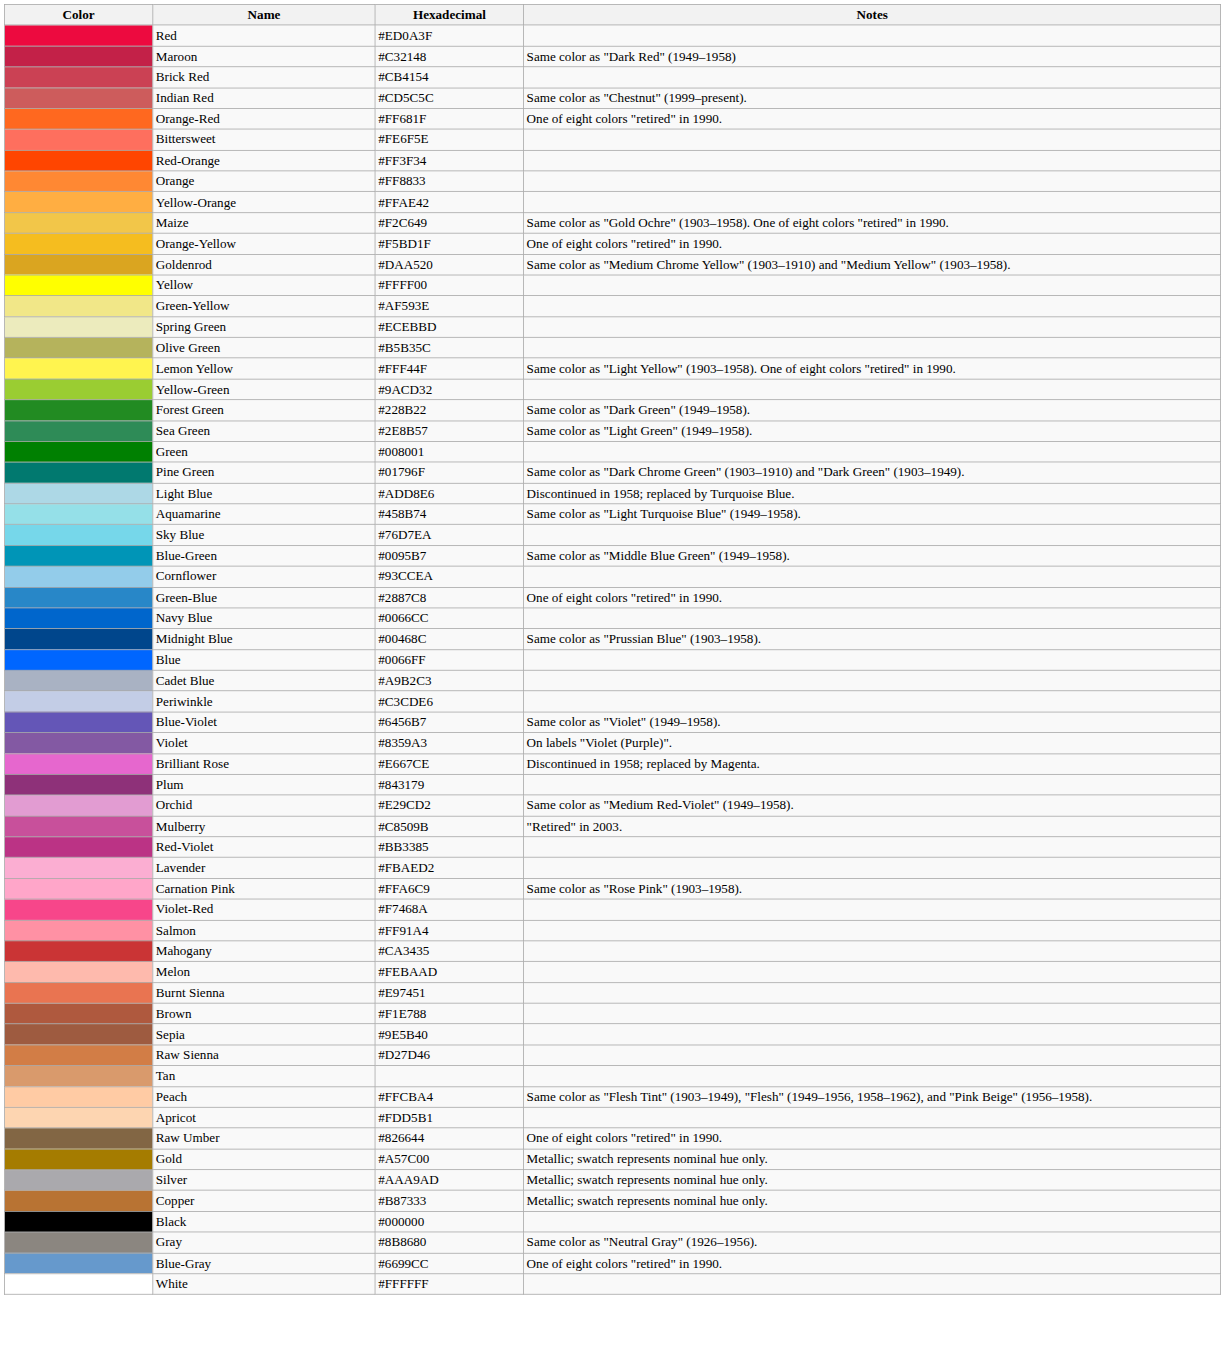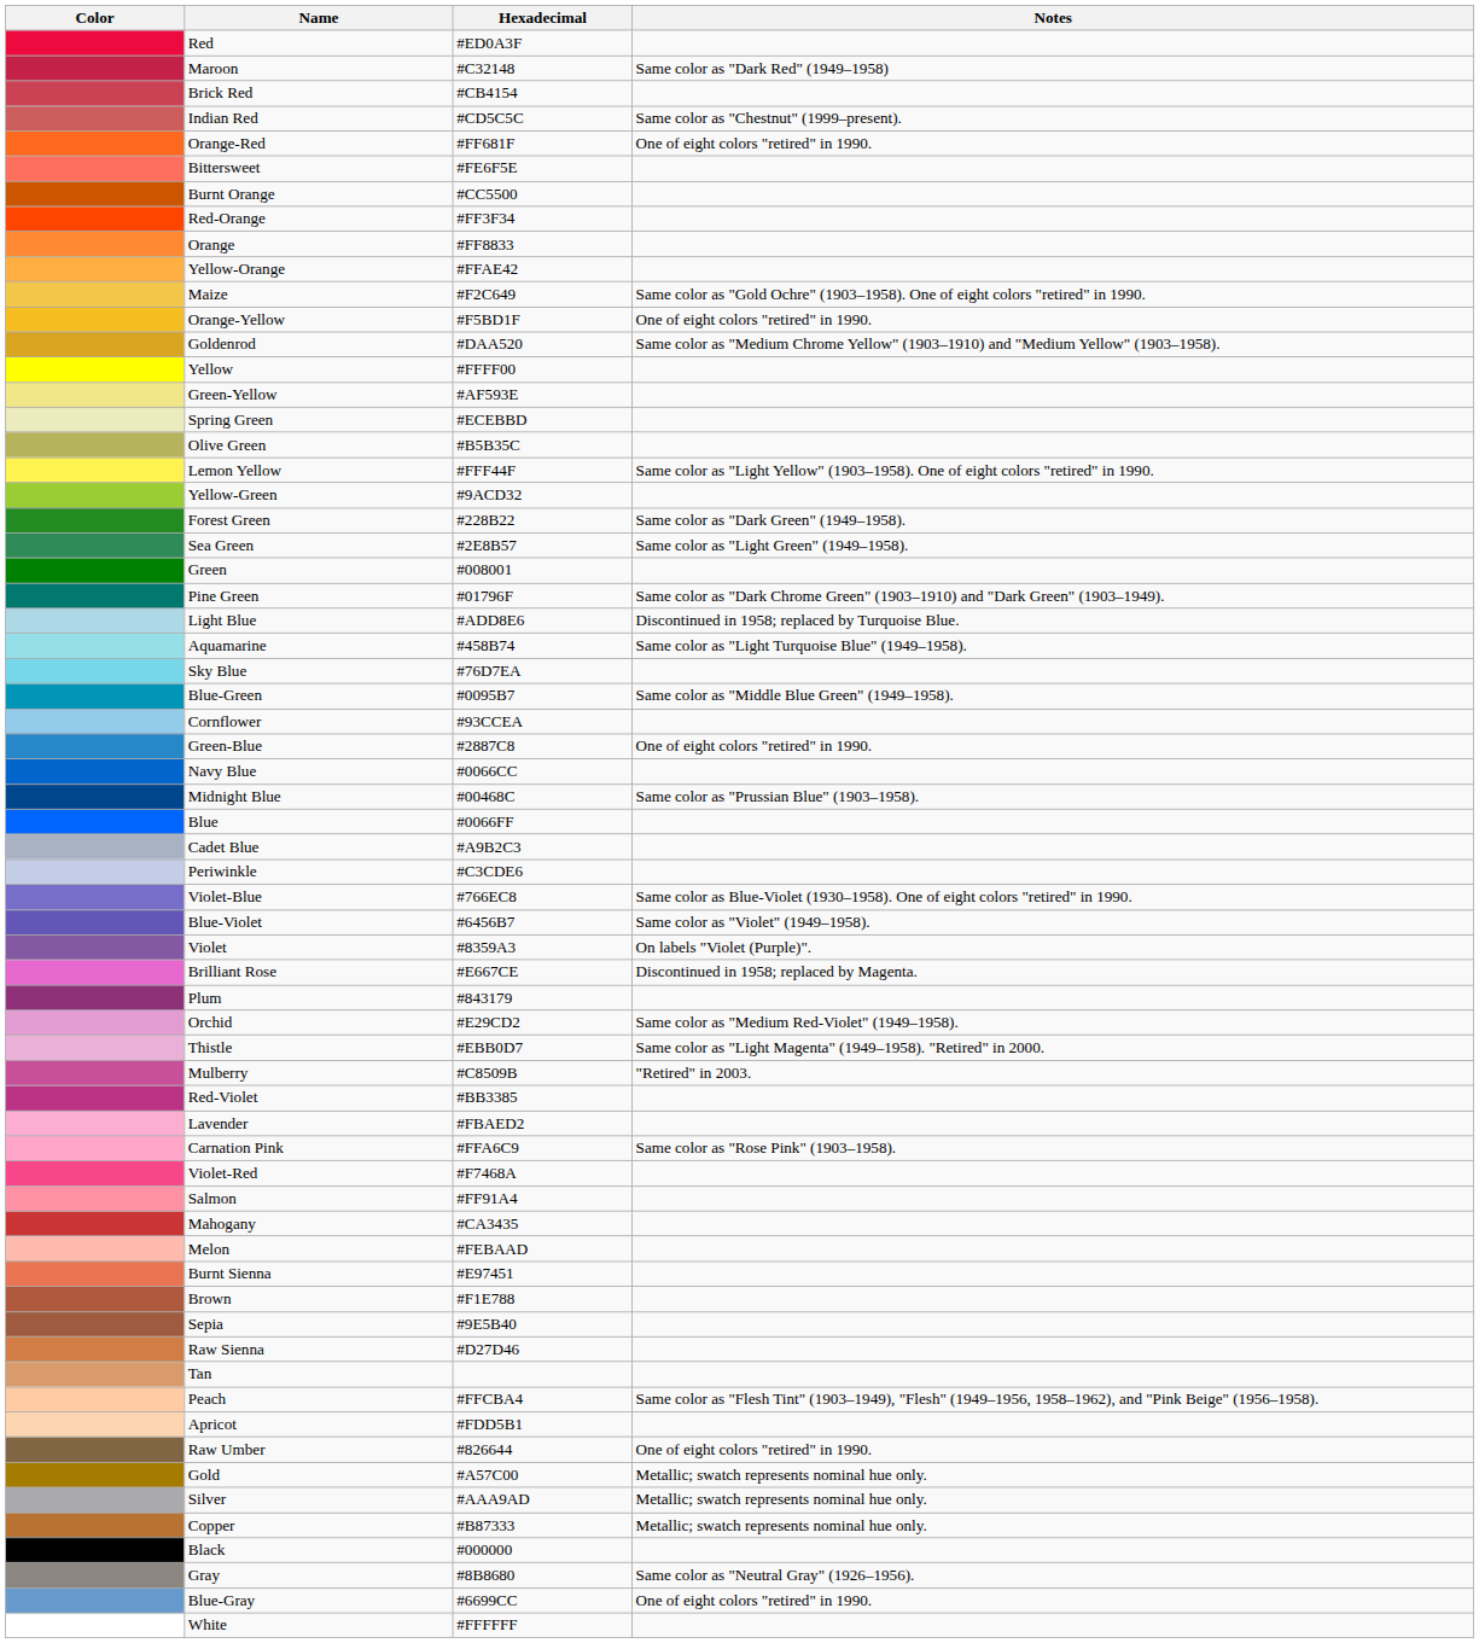 <table class="wikitable sortable sticky-header sort-under col3center">
 <tr>
 <th width=10%>Color</th>
 <th width=15%>Name</th>
 <th width=10%>Hexadecimal</th>
 <th width=47% class="unsortable">Notes</th>
 </tr>
 <tr>
 <td bgcolor=ED0A3F></td>
 <td>Red</td>
 <td>#ED0A3F</td>
 <td></td>
 </tr>
 <tr>
 <td bgcolor=C32148></td>
 <td>Maroon</td>
 <td>#C32148</td>
 <td>Same color as "Dark Red" (1949–1958)</td>
 </tr>
 <tr>
 <td bgcolor=CB4154></td>
 <td>Brick Red</td>
 <td>#CB4154</td>
 <td></td>
 </tr>
 <tr>
 <td bgcolor=CD5C5C></td>
 <td>Indian Red</td>
 <td>#CD5C5C</td>
 <td>Same color as "Chestnut" (1999–present).</td>
 </tr>
 <tr>
 <td bgcolor=FF681F></td>
 <td>Orange-Red</td>
 <td>#FF681F</td>
 <td>One of eight colors "retired" in 1990.</td>
 </tr>
 <tr>
 <td bgcolor=FE6F5E></td>
 <td>Bittersweet</td>
 <td>#FE6F5E</td>
+<td></td>
+</tr>
+<tr>
+<td bgcolor=CC5500></td>
+<td>Burnt Orange</td>
+<td>#CC5500</td>
 <td></td>
 </tr>
 <tr>
 <td bgcolor=FF4500></td>
 <td>Red-Orange</td>
 <td>#FF3F34</td>
 <td></td>
 </tr>
 <tr>
 <td bgcolor=FF8833></td>
 <td>Orange</td>
 <td>#FF8833</td>
 <td></td>
 </tr>
 <tr>
 <td bgcolor=FFAE42></td>
 <td>Yellow-Orange</td>
 <td>#FFAE42</td>
 <td></td>
 </tr>
 <tr>
 <td bgcolor=F2C649></td>
 <td>Maize</td>
 <td>#F2C649</td>
 <td>Same color as "Gold Ochre" (1903–1958).  One of eight colors "retired" in 1990.</td>
 </tr>
 <tr>
 <td bgcolor=F5BD1F></td>
 <td>Orange-Yellow</td>
 <td>#F5BD1F</td>
 <td>One of eight colors "retired" in 1990.</td>
 </tr>
 <tr>
 <td bgcolor=DAA520></td>
 <td>Goldenrod</td>
 <td>#DAA520</td>
 <td>Same color as "Medium Chrome Yellow" (1903–1910) and "Medium Yellow" (1903–1958).</td>
 </tr>
 <tr>
 <td bgcolor=FFFF00></td>
 <td>Yellow</td>
 <td>#FFFF00</td>
 <td></td>
 </tr>
 <tr>
 <td bgcolor=F1E788></td>
 <td>Green-Yellow</td>
 <td>#AF593E</td>
 </tr>
 <tr>
 <td bgcolor=ECEBBD></td>
 <td>Spring Green</td>
 <td>#ECEBBD</td>
 <td></td>
 </tr>
 <tr>
 <td bgcolor=B5B35C></td>
 <td>Olive Green</td>
 <td>#B5B35C</td>
 <td></td>
 </tr>
 <tr>
 <td bgcolor=FFF44F></td>
 <td>Lemon Yellow</td>
 <td>#FFF44F</td>
 <td>Same color as "Light Yellow" (1903–1958).  One of eight colors "retired" in 1990.</td>
 </tr>
 <tr>
 <td bgcolor=9ACD32></td>
 <td>Yellow-Green</td>
 <td>#9ACD32</td>
 <td></td>
 </tr>
 <tr>
 <td bgcolor=228B22></td>
 <td>Forest Green</td>
 <td>#228B22</td>
 <td>Same color as "Dark Green" (1949–1958).</td>
 </tr>
 <tr>
 <td bgcolor=2E8B57></td>
 <td>Sea Green</td>
 <td>#2E8B57</td>
 <td>Same color as "Light Green" (1949–1958).</td>
 </tr>
 <tr>
 <td bgcolor=008001></td>
 <td>Green</td>
 <td>#008001</td>
 <td></td>
 </tr>
 <tr>
 <td bgcolor=01796F></td>
 <td>Pine Green</td>
 <td>#01796F</td>
 <td>Same color as "Dark Chrome Green" (1903–1910) and "Dark Green" (1903–1949).</td>
 </tr>
 <tr>
 <td bgcolor=ADD8E6></td>
 <td>Light Blue</td>
 <td>#ADD8E6</td>
 <td>Discontinued in 1958; replaced by Turquoise Blue.</td>
 </tr>
 <tr>
 <td bgcolor=95E0E8></td>
 <td>Aquamarine</td>
 <td>#458B74</td>
 <td>Same color as "Light Turquoise Blue" (1949–1958).</td>
 </tr>
 <tr>
 <td bgcolor=76D7EA></td>
 <td>Sky Blue</td>
 <td>#76D7EA</td>
 <td></td>
 </tr>
 <tr>
 <td bgcolor=0095B7></td>
 <td>Blue-Green</td>
 <td>#0095B7</td>
 <td>Same color as "Middle Blue Green" (1949–1958).</td>
 </tr>
 <tr>
 <td bgcolor=93CCEA></td>
 <td>Cornflower</td>
 <td>#93CCEA</td>
 <td></td>
 </tr>
 <tr>
 <td bgcolor=2887C8></td>
 <td>Green-Blue</td>
 <td>#2887C8</td>
 <td>One of eight colors "retired" in 1990.</td>
 </tr>
 <tr>
 <td bgcolor=0066CC></td>
 <td>Navy Blue</td>
 <td>#0066CC</td>
 <td></td>
 </tr>
 <tr>
 <td bgcolor=00468C></td>
 <td>Midnight Blue</td>
 <td>#00468C</td>
 <td>Same color as "Prussian Blue" (1903–1958).</td>
 </tr>
 <tr>
 <td bgcolor=0066FF></td>
 <td>Blue</td>
 <td>#0066FF</td>
 <td></td>
 </tr>
 <tr>
 <td bgcolor=A9B2C3></td>
 <td>Cadet Blue</td>
 <td>#A9B2C3</td>
 <td></td>
 </tr>
 <tr>
 <td bgcolor=C3CDE6></td>
 <td>Periwinkle</td>
 <td>#C3CDE6</td>
 <td></td>
 </tr>
 <tr>
+<td bgcolor=766EC8></td>
+<td>Violet-Blue</td>
+<td>#766EC8</td>
+<td>Same color as Blue-Violet (1930–1958).  One of eight colors "retired" in 1990.</td>
+</tr>
+<tr>
 <td bgcolor=6456B7></td>
 <td>Blue-Violet</td>
 <td>#6456B7</td>
 <td>Same color as "Violet" (1949–1958).</td>
 </tr>
 <tr>
 <td bgcolor=8359A3></td>
 <td>Violet</td>
 <td>#8359A3</td>
 <td>On labels "Violet (Purple)".</td>
 </tr>
 <tr>
 <td bgcolor=E667CE></td>
 <td>Brilliant Rose</td>
 <td>#E667CE</td>
 <td>Discontinued in 1958; replaced by Magenta.</td>
 </tr>
 <tr>
 <td bgcolor=8E3179></td>
 <td>Plum</td>
 <td>#843179</td>
 <td></td>
 </tr>
 <tr>
 <td bgcolor=E29CD2></td>
 <td>Orchid</td>
 <td>#E29CD2</td>
 <td>Same color as "Medium Red-Violet" (1949–1958).</td>
+</tr>
+<tr>
+<td bgcolor=EBB0D7></td>
+<td>Thistle</td>
+<td>#EBB0D7</td>
+<td>Same color as "Light Magenta" (1949–1958).  "Retired" in 2000.</td>
 </tr>
 <tr>
 <td bgcolor=C8509B></td>
 <td>Mulberry</td>
 <td>#C8509B</td>
 <td>"Retired" in 2003.</td>
 </tr>
 <tr>
 <td bgcolor=BB3385></td>
 <td>Red-Violet</td>
 <td>#BB3385</td>
 <td></td>
 </tr>
 <tr>
 <td bgcolor=FBAED2></td>
 <td>Lavender</td>
 <td>#FBAED2</td>
 <td></td>
 </tr>
 <tr>
 <td bgcolor=FFA6C9></td>
 <td>Carnation Pink</td>
 <td>#FFA6C9</td>
 <td>Same color as "Rose Pink" (1903–1958).</td>
 </tr>
 <tr>
 <td bgcolor=F7468A></td>
 <td>Violet-Red</td>
 <td>#F7468A</td>
 <td></td>
 </tr>
 <tr>
 <td bgcolor=FF91A4></td>
 <td>Salmon</td>
 <td>#FF91A4</td>
 <td></td>
 </tr>
 <tr>
 <td bgcolor=CA3435></td>
 <td>Mahogany</td>
 <td>#CA3435</td>
 <td></td>
 </tr>
 <tr>
 <td bgcolor=FEBAAD></td>
 <td>Melon</td>
 <td>#FEBAAD</td>
 <td></td>
 </tr>
 <tr>
 <td bgcolor=E97451></td>
 <td>Burnt Sienna</td>
 <td>#E97451</td>
 <td></td>
 </tr>
 <tr>
 <td bgcolor=AF593E></td>
 <td>Brown</td>
 <td>#F1E788</td>
 <td></td>
 </tr>
 <tr>
 <td bgcolor=9E5B40></td>
 <td>Sepia</td>
 <td>#9E5B40</td>
 <td></td>
 </tr>
 <tr>
 <td bgcolor=D27D46></td>
 <td>Raw Sienna</td>
 <td>#D27D46</td>
 <td></td>
 </tr>
 <tr>
 <td bgcolor=D99A6C></td>
 <td>Tan</td>
 <td></td>
 <td></td>
 </tr>
 <tr>
 <td bgcolor=FFCBA4></td>
 <td>Peach</td>
 <td>#FFCBA4</td>
 <td>Same color as "Flesh Tint" (1903–1949), "Flesh" (1949–1956, 1958–1962), and "Pink Beige" (1956–1958).</td>
 </tr>
 <tr>
 <td bgcolor=FDD5B1></td>
 <td>Apricot</td>
 <td>#FDD5B1</td>
 <td></td>
 </tr>
 <tr>
 <td bgcolor=826644></td>
 <td>Raw Umber</td>
 <td>#826644</td>
 <td>One of eight colors "retired" in 1990.</td>
 </tr>
 <tr>
 <td bgcolor=A57C00></td>
 <td>Gold</td>
 <td>#A57C00</td>
 <td>Metallic; swatch represents nominal hue only.</td>
 </tr>
 <tr>
 <td bgcolor=AAA9AD></td>
 <td>Silver</td>
 <td>#AAA9AD</td>
 <td>Metallic; swatch represents nominal hue only.</td>
 </tr>
 <tr>
 <td bgcolor=B87333></td>
 <td>Copper</td>
 <td>#B87333</td>
 <td>Metallic; swatch represents nominal hue only.</td>
 </tr>
 <tr>
 <td bgcolor=000000></td>
 <td>Black</td>
 <td>#000000</td>
 <td></td>
 </tr>
 <tr>
 <td bgcolor=8B8680></td>
 <td>Gray</td>
 <td>#8B8680</td>
 <td>Same color as "Neutral Gray" (1926–1956).</td>
 </tr>
 <tr>
 <td bgcolor=6699CC></td>
 <td>Blue-Gray</td>
 <td>#6699CC</td>
 <td>One of eight colors "retired" in 1990.</td>
 </tr>
 <tr>
 <td bgcolor=FFFFFF></td>
 <td>White</td>
 <td>#FFFFFF</td>
 <td></td>
 </tr>
 </table>
